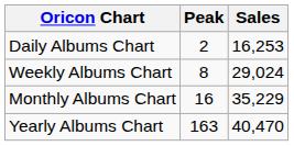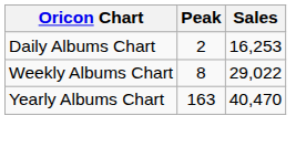 <table class="wikitable">
 <tr>
 <th><a href='#'>Oricon</a> Chart</th>
 <th>Peak</th>
 <th>Sales</th>
 </tr>
 <tr>
 <td>Daily Albums Chart</td>
 <td style="text-align:center;">2</td>
 <td style="text-align:center;">16,253</td>
 </tr>
 <tr>
 <td>Weekly Albums Chart</td>
 <td style="text-align:center;">8</td>
-<td style="text-align:center;">29,024</td>
-</tr>
-<tr>
-<td>Monthly Albums Chart</td>
-<td style="text-align:center;">16</td>
-<td style="text-align:center;">35,229</td>
+<td style="text-align:center;">29,022</td>
 </tr>
 <tr>
 <td>Yearly Albums Chart</td>
 <td style="text-align:center;">163</td>
 <td style="text-align:center;">40,470</td>
 </tr>
 </table>
